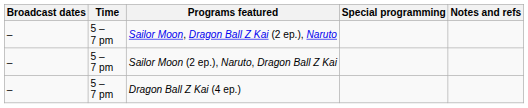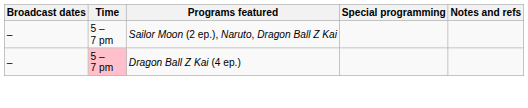 <table class="wikitable sortable plainrowheaders" style="font-size:95%">
 <tr>
 <th>Broadcast dates</th>
 <th width=50>Time</th>
 <th>Programs featured</th>
 <th>Special programming</th>
 <th>Notes and refs</th>
 </tr>
 <tr>
 <td>–<br></td>
 <td>5 – 7 pm</td>
-<td><em><a href='#'>Sailor Moon</a></em>, <em><a href='#'>Dragon Ball Z Kai</a></em> (2 ep.), <em><a href='#'>Naruto</a></em></td>
-<td></td>
-<td></td>
-</tr>
-<tr>
-<td>–<br></td>
-<td>5 – 7 pm</td>
 <td><em>Sailor Moon</em> (2 ep.), <em>Naruto</em>, <em>Dragon Ball Z Kai</em></td>
 <td></td>
 <td></td>
 </tr>
 <tr>
 <td>–<br></td>
-<td>5 – 7 pm</td>
+<td style="background: pink;">5 – 7 pm</td>
 <td><em>Dragon Ball Z Kai</em> (4 ep.)</td>
 <td></td>
 <td></td>
 </tr>
 </table>
